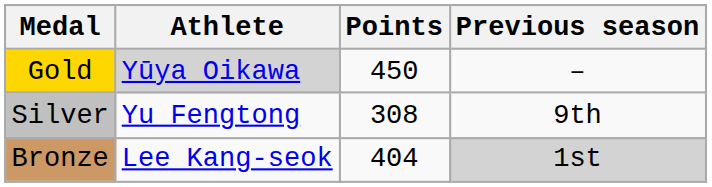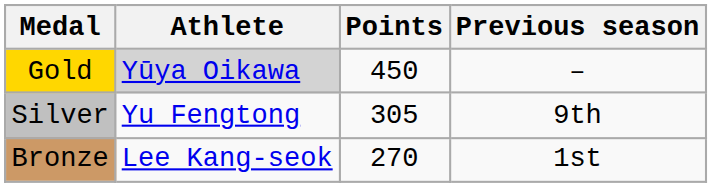 <table class="wikitable">
 <tr>
 <th>Medal</th>
 <th>Athlete</th>
 <th>Points</th>
 <th>Previous season</th>
 </tr>
 <tr align="center">
 <td bgcolor="gold">Gold</td>
 <td align="left" style="background: lightgrey;"> <a href='#'>Yūya Oikawa</a></td>
 <td>450</td>
 <td>–</td>
 </tr>
 <tr align="center">
 <td bgcolor="silver">Silver</td>
 <td align="left"> <a href='#'>Yu Fengtong</a></td>
-<td>308</td>
+<td>305</td>
 <td>9th</td>
 </tr>
 <tr align="center">
 <td bgcolor="CC9966">Bronze</td>
 <td align="left"> <a href='#'>Lee Kang-seok</a></td>
-<td>404</td>
-<td style="background: lightgrey;">1st</td>
+<td>270</td>
+<td>1st</td>
 </tr>
 </table>
